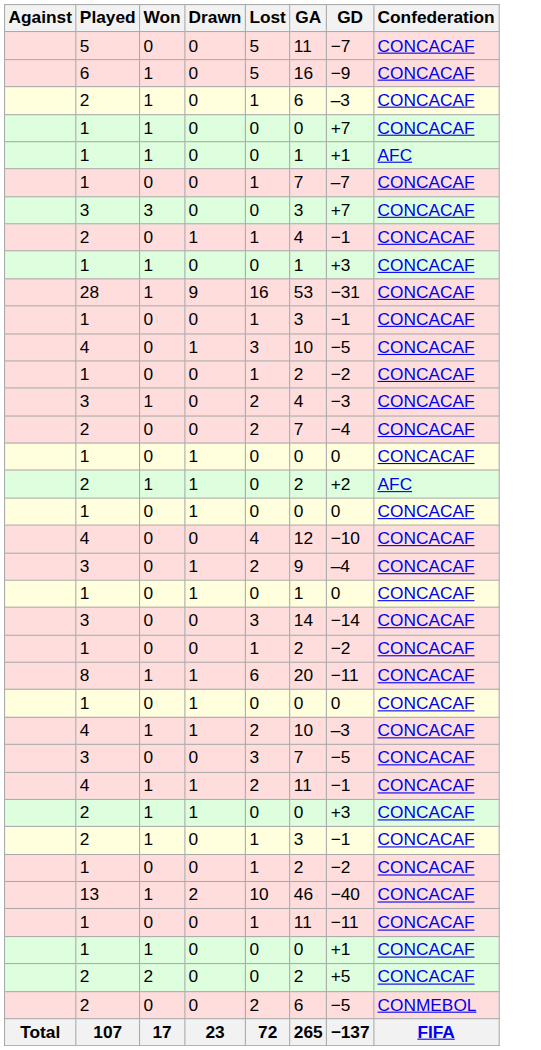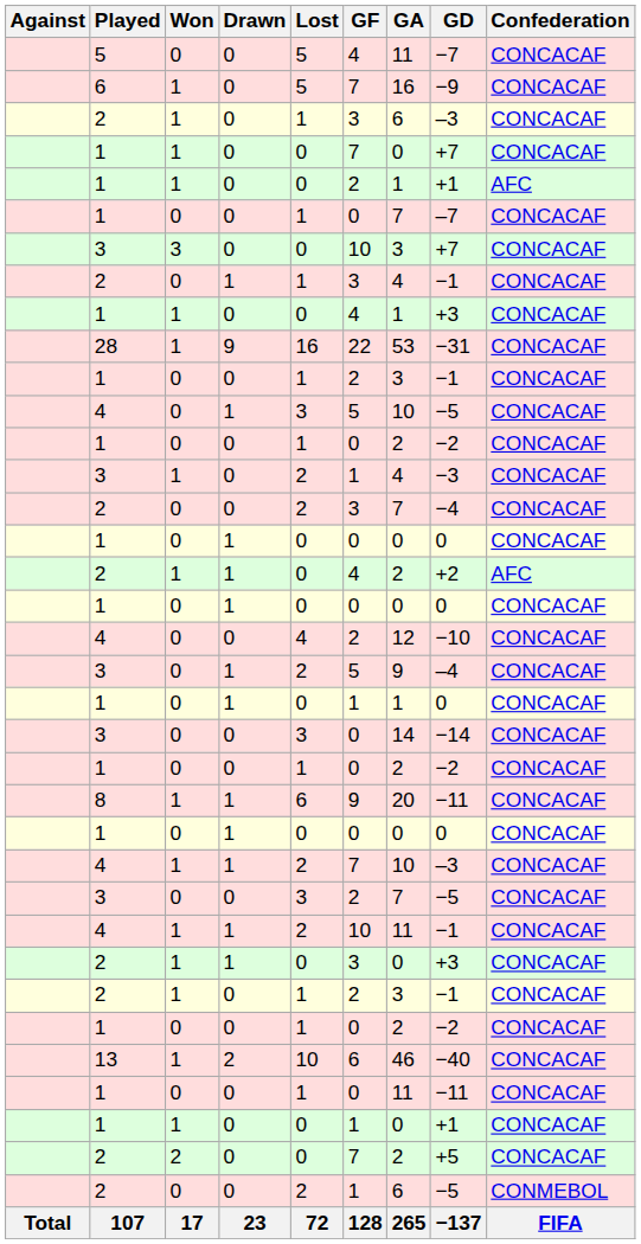 <table class="wikitable sortable" text-align="center">
 <tr>
 <th>Against</th>
 <th>Played</th>
 <th>Won</th>
 <th>Drawn</th>
 <th>Lost</th>
+<th>GF</th>
 <th>GA</th>
 <th>GD</th>
 <th>Confederation</th>
 </tr>
 <tr bgcolor=#fdd>
 <td align="left"></td>
 <td>5</td>
 <td>0</td>
 <td>0</td>
 <td>5</td>
+<td>4</td>
 <td>11</td>
 <td>−7</td>
 <td><a href='#'>CONCACAF</a></td>
 </tr>
 <tr bgcolor=#fdd>
 <td align="left"></td>
 <td>6</td>
 <td>1</td>
 <td>0</td>
 <td>5</td>
+<td>7</td>
 <td>16</td>
 <td>−9</td>
 <td><a href='#'>CONCACAF</a></td>
 </tr>
 <tr bgcolor=#ffd>
 <td align="left"></td>
 <td>2</td>
 <td>1</td>
 <td>0</td>
 <td>1</td>
+<td>3</td>
 <td>6</td>
 <td>–3</td>
 <td><a href='#'>CONCACAF</a></td>
 </tr>
 <tr bgcolor=#dfd>
 <td align="left"></td>
 <td>1</td>
 <td>1</td>
 <td>0</td>
 <td>0</td>
+<td>7</td>
 <td>0</td>
 <td>+7</td>
 <td><a href='#'>CONCACAF</a></td>
 </tr>
 <tr bgcolor=#dfd>
 <td align="left"></td>
 <td>1</td>
 <td>1</td>
 <td>0</td>
 <td>0</td>
+<td>2</td>
 <td>1</td>
 <td>+1</td>
 <td><a href='#'>AFC</a></td>
 </tr>
 <tr bgcolor=#fdd>
 <td align="left"></td>
 <td>1</td>
 <td>0</td>
 <td>0</td>
 <td>1</td>
+<td>0</td>
 <td>7</td>
 <td>–7</td>
 <td><a href='#'>CONCACAF</a></td>
 </tr>
 <tr bgcolor=#dfd>
 <td align="left"></td>
 <td>3</td>
 <td>3</td>
 <td>0</td>
 <td>0</td>
+<td>10</td>
 <td>3</td>
 <td>+7</td>
 <td><a href='#'>CONCACAF</a></td>
 </tr>
 <tr bgcolor=#fdd>
 <td align="left"></td>
 <td>2</td>
 <td>0</td>
 <td>1</td>
 <td>1</td>
+<td>3</td>
 <td>4</td>
 <td>−1</td>
 <td><a href='#'>CONCACAF</a></td>
 </tr>
 <tr bgcolor=#dfd>
 <td align="left"></td>
 <td>1</td>
 <td>1</td>
 <td>0</td>
 <td>0</td>
+<td>4</td>
 <td>1</td>
 <td>+3</td>
 <td><a href='#'>CONCACAF</a></td>
 </tr>
 <tr bgcolor=#fdd>
 <td align="left"></td>
 <td>28</td>
 <td>1</td>
 <td>9</td>
 <td>16</td>
+<td>22</td>
 <td>53</td>
 <td>−31</td>
 <td><a href='#'>CONCACAF</a></td>
 </tr>
 <tr bgcolor=#fdd>
 <td align="left"></td>
 <td>1</td>
 <td>0</td>
 <td>0</td>
 <td>1</td>
+<td>2</td>
 <td>3</td>
 <td>−1</td>
 <td><a href='#'>CONCACAF</a></td>
 </tr>
 <tr bgcolor=#fdd>
 <td align="left"></td>
 <td>4</td>
 <td>0</td>
 <td>1</td>
 <td>3</td>
+<td>5</td>
 <td>10</td>
 <td>−5</td>
 <td><a href='#'>CONCACAF</a></td>
 </tr>
 <tr bgcolor=#fdd>
 <td align="left"></td>
 <td>1</td>
 <td>0</td>
 <td>0</td>
 <td>1</td>
+<td>0</td>
 <td>2</td>
 <td>−2</td>
 <td><a href='#'>CONCACAF</a></td>
 </tr>
 <tr bgcolor=#fdd>
 <td align="left"><em></em></td>
 <td>3</td>
 <td>1</td>
 <td>0</td>
 <td>2</td>
+<td>1</td>
 <td>4</td>
 <td>−3</td>
 <td><a href='#'>CONCACAF</a></td>
 </tr>
 <tr bgcolor=#fdd>
 <td align="left"></td>
 <td>2</td>
 <td>0</td>
 <td>0</td>
 <td>2</td>
+<td>3</td>
 <td>7</td>
 <td>−4</td>
 <td><a href='#'>CONCACAF</a></td>
 </tr>
 <tr bgcolor=#ffd>
 <td align="left"><em></em></td>
 <td>1</td>
 <td>0</td>
 <td>1</td>
 <td>0</td>
 <td>0</td>
 <td>0</td>
+<td>0</td>
 <td><a href='#'>CONCACAF</a></td>
 </tr>
 <tr bgcolor=#dfd>
 <td align="left"></td>
 <td>2</td>
 <td>1</td>
 <td>1</td>
 <td>0</td>
+<td>4</td>
 <td>2</td>
 <td>+2</td>
 <td><a href='#'>AFC</a></td>
 </tr>
 <tr bgcolor=#ffd>
 <td align="left"></td>
 <td>1</td>
 <td>0</td>
 <td>1</td>
 <td>0</td>
 <td>0</td>
 <td>0</td>
+<td>0</td>
 <td><a href='#'>CONCACAF</a></td>
 </tr>
 <tr bgcolor=#fdd>
 <td align="left"></td>
 <td>4</td>
 <td>0</td>
 <td>0</td>
 <td>4</td>
+<td>2</td>
 <td>12</td>
 <td>−10</td>
 <td><a href='#'>CONCACAF</a></td>
 </tr>
 <tr bgcolor=#fdd>
 <td align="left"></td>
 <td>3</td>
 <td>0</td>
 <td>1</td>
 <td>2</td>
+<td>5</td>
 <td>9</td>
 <td>–4</td>
 <td><a href='#'>CONCACAF</a></td>
 </tr>
 <tr bgcolor=#ffd>
 <td align="left"></td>
 <td>1</td>
 <td>0</td>
 <td>1</td>
 <td>0</td>
 <td>1</td>
+<td>1</td>
 <td>0</td>
 <td><a href='#'>CONCACAF</a></td>
 </tr>
 <tr bgcolor=#fdd>
 <td align="left"></td>
 <td>3</td>
 <td>0</td>
 <td>0</td>
 <td>3</td>
+<td>0</td>
 <td>14</td>
 <td>−14</td>
 <td><a href='#'>CONCACAF</a></td>
 </tr>
 <tr bgcolor=#fdd>
 <td align="left"></td>
 <td>1</td>
 <td>0</td>
 <td>0</td>
 <td>1</td>
+<td>0</td>
 <td>2</td>
 <td>−2</td>
 <td><a href='#'>CONCACAF</a></td>
 </tr>
 <tr bgcolor=#fdd>
 <td align="left"><em></em></td>
 <td>8</td>
 <td>1</td>
 <td>1</td>
 <td>6</td>
+<td>9</td>
 <td>20</td>
 <td>−11</td>
 <td><a href='#'>CONCACAF</a></td>
 </tr>
 <tr bgcolor=#ffd>
 <td align="left"></td>
 <td>1</td>
 <td>0</td>
 <td>1</td>
 <td>0</td>
 <td>0</td>
 <td>0</td>
+<td>0</td>
 <td><a href='#'>CONCACAF</a></td>
 </tr>
 <tr bgcolor=#fdd>
 <td align="left"></td>
 <td>4</td>
 <td>1</td>
 <td>1</td>
 <td>2</td>
+<td>7</td>
 <td>10</td>
 <td>–3</td>
 <td><a href='#'>CONCACAF</a></td>
 </tr>
 <tr bgcolor=#fdd>
 <td align="left"></td>
 <td>3</td>
 <td>0</td>
 <td>0</td>
 <td>3</td>
+<td>2</td>
 <td>7</td>
 <td>−5</td>
 <td><a href='#'>CONCACAF</a></td>
 </tr>
 <tr bgcolor=#fdd>
 <td align="left"></td>
 <td>4</td>
 <td>1</td>
 <td>1</td>
 <td>2</td>
+<td>10</td>
 <td>11</td>
 <td>−1</td>
 <td><a href='#'>CONCACAF</a></td>
 </tr>
 <tr bgcolor=#dfd>
 <td align="left"><em></em></td>
 <td>2</td>
 <td>1</td>
 <td>1</td>
 <td>0</td>
+<td>3</td>
 <td>0</td>
 <td>+3</td>
 <td><a href='#'>CONCACAF</a></td>
 </tr>
 <tr bgcolor=#ffd>
 <td align="left"></td>
 <td>2</td>
 <td>1</td>
 <td>0</td>
 <td>1</td>
+<td>2</td>
 <td>3</td>
 <td>−1</td>
 <td><a href='#'>CONCACAF</a></td>
 </tr>
 <tr bgcolor=#fdd>
 <td align="left"><em></em></td>
 <td>1</td>
 <td>0</td>
 <td>0</td>
 <td>1</td>
+<td>0</td>
 <td>2</td>
 <td>−2</td>
 <td><a href='#'>CONCACAF</a></td>
 </tr>
 <tr bgcolor=#fdd>
 <td align="left"></td>
 <td>13</td>
 <td>1</td>
 <td>2</td>
 <td>10</td>
+<td>6</td>
 <td>46</td>
 <td>−40</td>
 <td><a href='#'>CONCACAF</a></td>
 </tr>
 <tr bgcolor=#fdd>
 <td align="left"></td>
 <td>1</td>
 <td>0</td>
 <td>0</td>
 <td>1</td>
+<td>0</td>
 <td>11</td>
 <td>−11</td>
 <td><a href='#'>CONCACAF</a></td>
 </tr>
 <tr bgcolor=#dfd>
 <td align="left"></td>
 <td>1</td>
 <td>1</td>
 <td>0</td>
 <td>0</td>
+<td>1</td>
 <td>0</td>
 <td>+1</td>
 <td><a href='#'>CONCACAF</a></td>
 </tr>
 <tr bgcolor=#dfd>
 <td align="left"></td>
 <td>2</td>
 <td>2</td>
 <td>0</td>
 <td>0</td>
+<td>7</td>
 <td>2</td>
 <td>+5</td>
 <td><a href='#'>CONCACAF</a></td>
 </tr>
 <tr bgcolor=#fdd>
 <td align="left"></td>
 <td>2</td>
 <td>0</td>
 <td>0</td>
 <td>2</td>
+<td>1</td>
 <td>6</td>
 <td>−5</td>
 <td><a href='#'>CONMEBOL</a></td>
 </tr>
 <tr class="sortbottom">
 <th>Total</th>
 <th>107</th>
 <th>17</th>
 <th>23</th>
 <th>72</th>
+<th>128</th>
 <th>265</th>
 <th>−137</th>
 <th><a href='#'>FIFA</a></th>
 </tr>
 </table>
